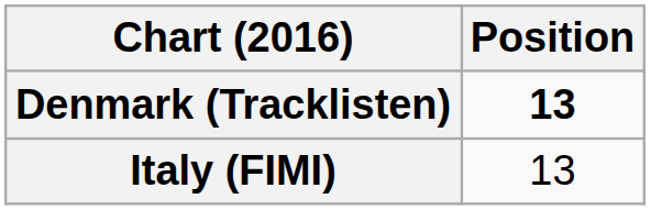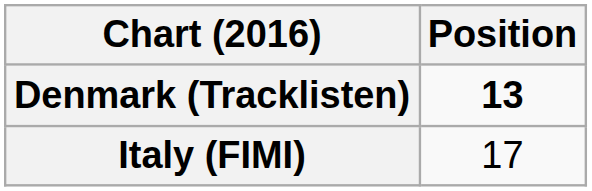 <table class="wikitable plainrowheaders" style="text-align:center">
 <tr>
 <th scope="col">Chart (2016)</th>
 <th scope="col">Position</th>
 </tr>
 <tr>
 <th scope="row">Denmark (Tracklisten)</th>
 <td><strong>13</strong></td>
 </tr>
 <tr>
 <th scope="row">Italy (FIMI)</th>
-<td>13</td>
+<td>17</td>
 </tr>
 </table>
